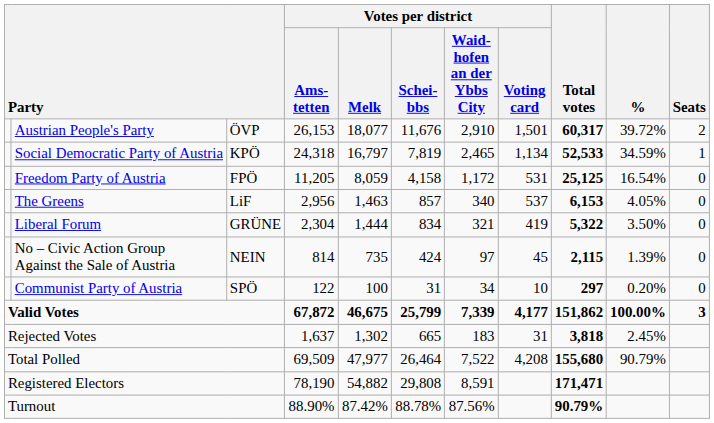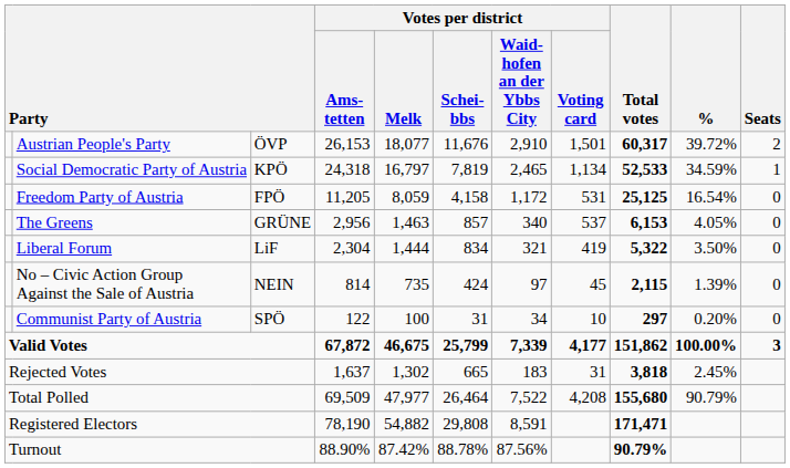 <table class="wikitable" border="1" style="text-align:right;">
 <tr>
 <th style="text-align:left;" valign=bottom rowspan=2 colspan=3>Party</th>
 <th colspan=5>Votes per district</th>
 <th align=center valign=bottom rowspan=2 width="50">Total<br>votes</th>
 <th align=center valign=bottom rowspan=2 width="50">%</th>
 <th align=center valign=bottom rowspan=2>Seats</th>
 </tr>
 <tr>
 <th align=center valign=bottom width="50"><a href='#'>Ams-<br>tetten</a></th>
 <th align=center valign=bottom width="50"><a href='#'>Melk</a></th>
 <th align=center valign=bottom width="50"><a href='#'>Schei-<br>bbs</a></th>
 <th align=center valign=bottom width="50"><a href='#'>Waid-<br>hofen<br>an der<br>Ybbs<br>City</a></th>
 <th align=center valign=bottom width="50"><a href='#'>Voting<br>card</a></th>
 </tr>
 <tr>
 <td></td>
 <td align=left><a href='#'>Austrian People's Party</a></td>
 <td align=left>ÖVP</td>
 <td>26,153</td>
 <td>18,077</td>
 <td>11,676</td>
 <td>2,910</td>
 <td>1,501</td>
 <td><strong>60,317</strong></td>
 <td>39.72%</td>
 <td>2</td>
 </tr>
 <tr>
 <td></td>
 <td align=left style="white-space: nowrap;"><a href='#'>Social Democratic Party of Austria</a></td>
 <td align=left>KPÖ</td>
 <td>24,318</td>
 <td>16,797</td>
 <td>7,819</td>
 <td>2,465</td>
 <td>1,134</td>
 <td><strong>52,533</strong></td>
 <td>34.59%</td>
 <td>1</td>
 </tr>
 <tr>
 <td></td>
 <td align=left><a href='#'>Freedom Party of Austria</a></td>
 <td align=left>FPÖ</td>
 <td>11,205</td>
 <td>8,059</td>
 <td>4,158</td>
 <td>1,172</td>
 <td>531</td>
 <td><strong>25,125</strong></td>
 <td>16.54%</td>
 <td>0</td>
 </tr>
 <tr>
 <td></td>
 <td align=left><a href='#'>The Greens</a></td>
-<td align=left>LiF</td>
+<td align=left>GRÜNE</td>
 <td>2,956</td>
 <td>1,463</td>
 <td>857</td>
 <td>340</td>
 <td>537</td>
 <td><strong>6,153</strong></td>
 <td>4.05%</td>
 <td>0</td>
 </tr>
 <tr>
 <td></td>
 <td align=left><a href='#'>Liberal Forum</a></td>
-<td align=left>GRÜNE</td>
+<td align=left>LiF</td>
 <td>2,304</td>
 <td>1,444</td>
 <td>834</td>
 <td>321</td>
 <td>419</td>
 <td><strong>5,322</strong></td>
 <td>3.50%</td>
 <td>0</td>
 </tr>
 <tr>
 <td></td>
 <td align=left>No – Civic Action Group<br>Against the Sale of Austria</td>
 <td align=left>NEIN</td>
 <td>814</td>
 <td>735</td>
 <td>424</td>
 <td>97</td>
 <td>45</td>
 <td><strong>2,115</strong></td>
 <td>1.39%</td>
 <td>0</td>
 </tr>
 <tr>
 <td></td>
 <td align=left><a href='#'>Communist Party of Austria</a></td>
 <td align=left>SPÖ</td>
 <td>122</td>
 <td>100</td>
 <td>31</td>
 <td>34</td>
 <td>10</td>
 <td><strong>297</strong></td>
 <td>0.20%</td>
 <td>0</td>
 </tr>
 <tr style="font-weight:bold">
 <td align=left colspan=3>Valid Votes</td>
 <td>67,872</td>
 <td>46,675</td>
 <td>25,799</td>
 <td>7,339</td>
 <td>4,177</td>
 <td>151,862</td>
 <td>100.00%</td>
 <td>3</td>
 </tr>
 <tr>
 <td align=left colspan=3>Rejected Votes</td>
 <td>1,637</td>
 <td>1,302</td>
 <td>665</td>
 <td>183</td>
 <td>31</td>
 <td><strong>3,818</strong></td>
 <td>2.45%</td>
 <td></td>
 </tr>
 <tr>
 <td align=left colspan=3>Total Polled</td>
 <td>69,509</td>
 <td>47,977</td>
 <td>26,464</td>
 <td>7,522</td>
 <td>4,208</td>
 <td><strong>155,680</strong></td>
 <td>90.79%</td>
 <td></td>
 </tr>
 <tr>
 <td align=left colspan=3>Registered Electors</td>
 <td>78,190</td>
 <td>54,882</td>
 <td>29,808</td>
 <td>8,591</td>
 <td></td>
 <td><strong>171,471</strong></td>
 <td></td>
 <td></td>
 </tr>
 <tr>
 <td align=left colspan=3>Turnout</td>
 <td>88.90%</td>
 <td>87.42%</td>
 <td>88.78%</td>
 <td>87.56%</td>
 <td></td>
 <td><strong>90.79%</strong></td>
 <td></td>
 <td></td>
 </tr>
 </table>
